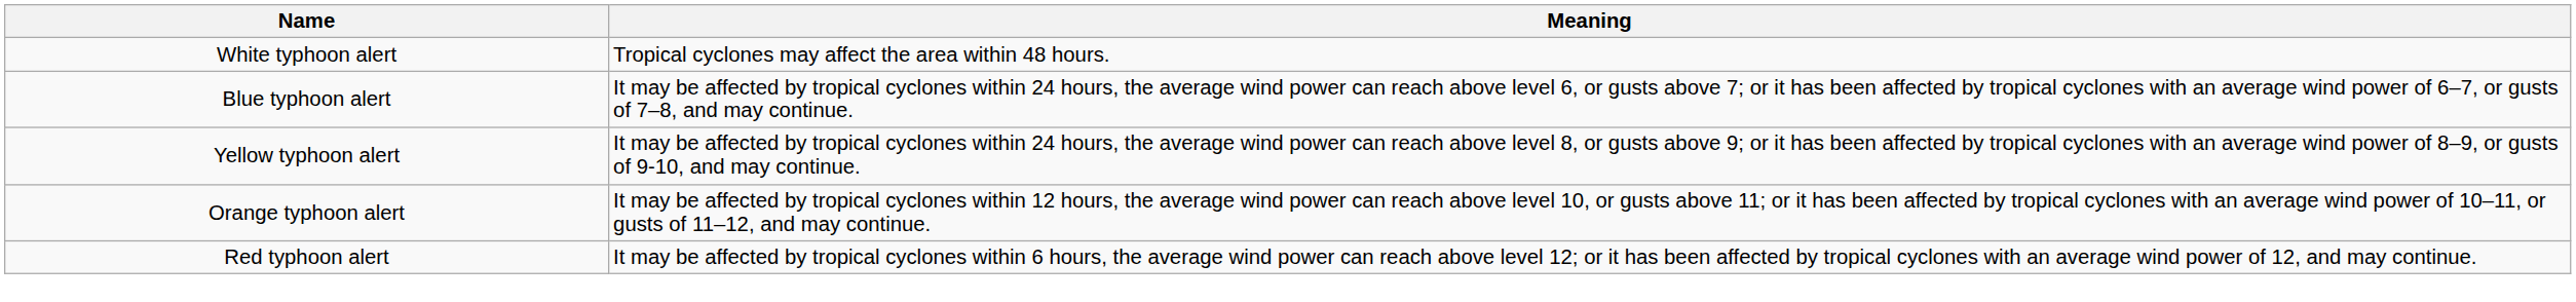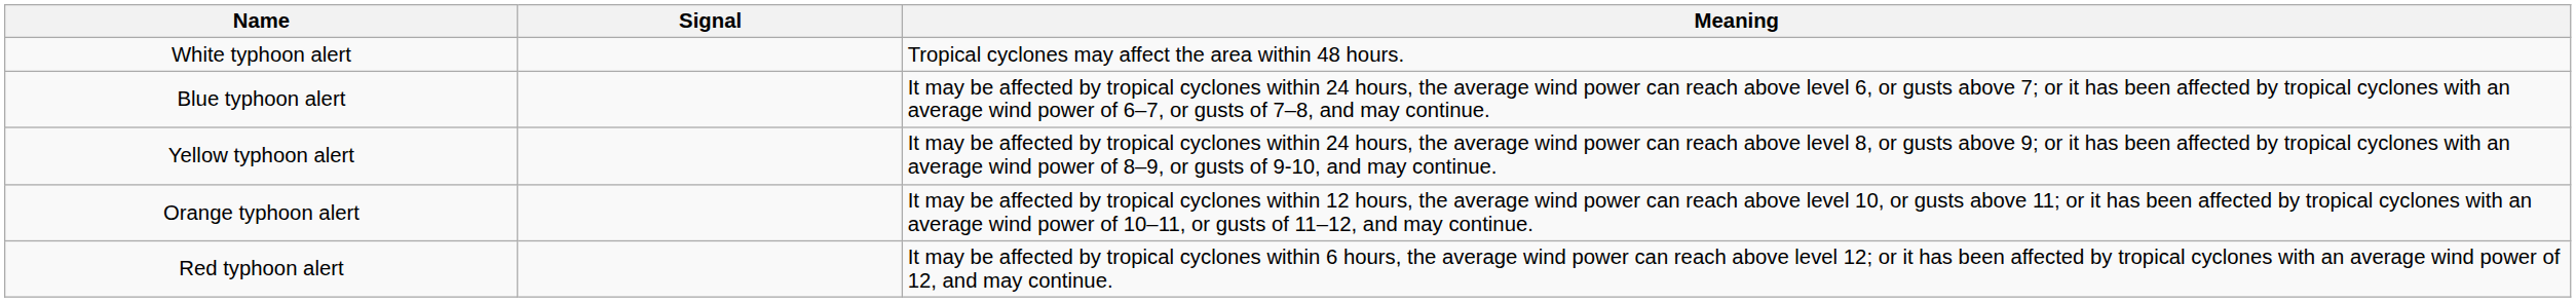 <table class="wikitable">
 <tr>
 <th width="20%">Name</th>
+<th width="15%">Signal</th>
 <th width="65%">Meaning</th>
 </tr>
 <tr>
 <td style="text-align: center;">White typhoon alert</td>
+<td style="text-align: center;"></td>
 <td>Tropical cyclones may affect the area within 48 hours.</td>
 </tr>
 <tr>
 <td style="text-align: center;">Blue typhoon alert</td>
+<td style="text-align: center;"></td>
 <td>It may be affected by tropical cyclones within 24 hours, the average wind power can reach above level 6, or gusts above 7; or it has been affected by tropical cyclones with an average wind power of 6–7, or gusts of 7–8, and may continue.</td>
 </tr>
 <tr>
 <td style="text-align: center;">Yellow typhoon alert</td>
+<td style="text-align: center;"></td>
 <td>It may be affected by tropical cyclones within 24 hours, the average wind power can reach above level 8, or gusts above 9; or it has been affected by tropical cyclones with an average wind power of 8–9, or gusts of 9-10, and may continue.</td>
 </tr>
 <tr>
 <td style="text-align: center;">Orange typhoon alert</td>
+<td style="text-align: center;"></td>
 <td>It may be affected by tropical cyclones within 12 hours, the average wind power can reach above level 10, or gusts above 11; or it has been affected by tropical cyclones with an average wind power of 10–11, or gusts of 11–12, and may continue.</td>
 </tr>
 <tr>
 <td style="text-align: center;">Red typhoon alert</td>
+<td style="text-align: center;"></td>
 <td>It may be affected by tropical cyclones within 6 hours, the average wind power can reach above level 12; or it has been affected by tropical cyclones with an average wind power of 12, and may continue.</td>
 </tr>
 </table>
